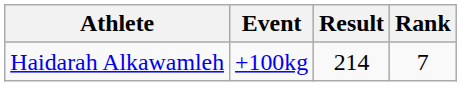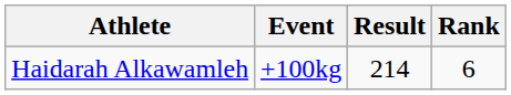 <table class="wikitable">
 <tr>
 <th>Athlete</th>
 <th>Event</th>
 <th>Result</th>
 <th>Rank</th>
 </tr>
 <tr align=center>
 <td align=left><a href='#'>Haidarah Alkawamleh</a></td>
 <td align=left><a href='#'>+100kg</a></td>
 <td>214</td>
-<td>7</td>
+<td>6</td>
 </tr>
 </table>
